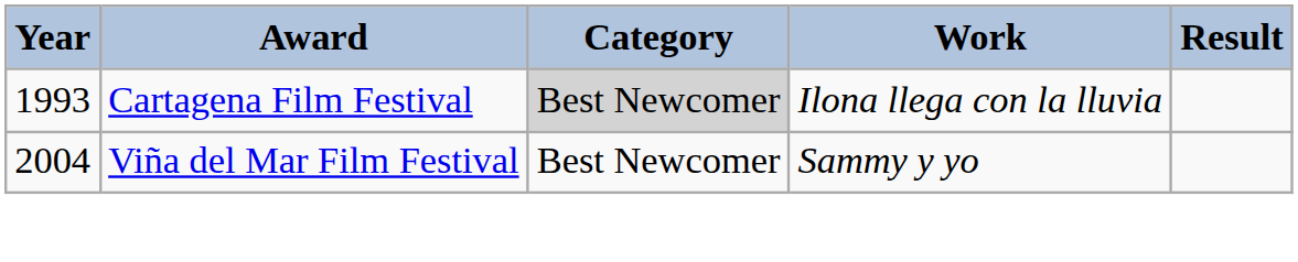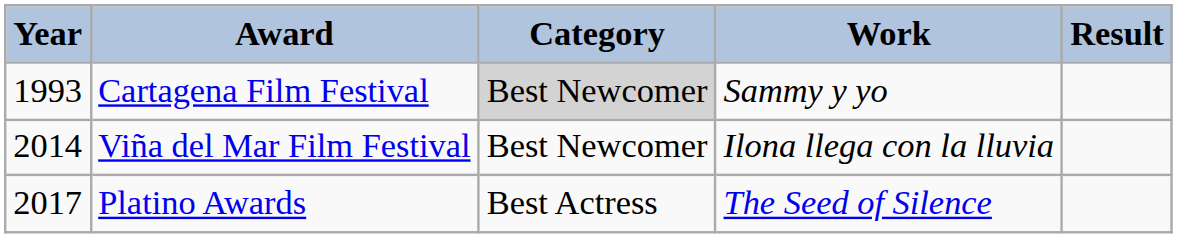 <table class="wikitable" style="font-size:90%;">
 <tr>
 <th style="background:#B0C4DE;">Year</th>
 <th style="background:#B0C4DE;">Award</th>
 <th style="background:#B0C4DE;">Category</th>
 <th style="background:#B0C4DE;">Work</th>
 <th style="background:#B0C4DE;">Result</th>
 </tr>
 <tr>
 <td>1993</td>
 <td><a href='#'>Cartagena Film Festival</a></td>
 <td style="background: lightgrey;">Best Newcomer</td>
+<td><em>Sammy y yo</em></td>
+<td></td>
+</tr>
+<tr>
+<td>2014</td>
+<td><a href='#'>Viña del Mar Film Festival</a></td>
+<td>Best Newcomer</td>
 <td><em>Ilona llega con la lluvia</em></td>
 <td></td>
 </tr>
 <tr>
-<td>2004</td>
-<td><a href='#'>Viña del Mar Film Festival</a></td>
-<td>Best Newcomer</td>
-<td><em>Sammy y yo</em></td>
+<td>2017</td>
+<td><a href='#'>Platino Awards</a></td>
+<td>Best Actress</td>
+<td><em><a href='#'>The Seed of Silence</a></em></td>
 <td></td>
 </tr>
 </table>
